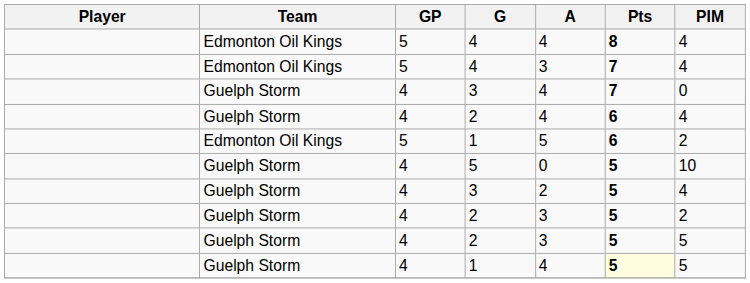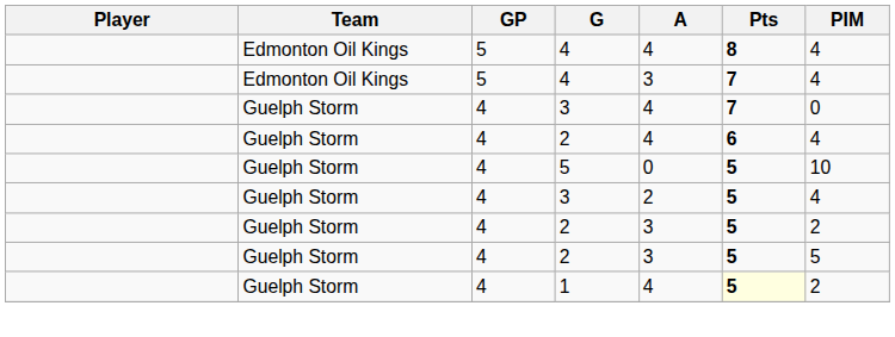 <table class="wikitable sortable">
 <tr>
 <th style="width:12em">Player</th>
 <th style="width:12em">Team</th>
 <th style="width:4em">GP</th>
 <th style="width:4em">G</th>
 <th style="width:4em">A</th>
 <th style="width:4em">Pts</th>
 <th style="width:4em">PIM</th>
 </tr>
 <tr>
 <td></td>
 <td align=left>Edmonton Oil Kings</td>
 <td>5</td>
 <td>4</td>
 <td>4</td>
 <td><strong>8</strong></td>
 <td>4</td>
 </tr>
 <tr>
 <td></td>
 <td align=left>Edmonton Oil Kings</td>
 <td>5</td>
 <td>4</td>
 <td>3</td>
 <td><strong>7</strong></td>
 <td>4</td>
 </tr>
 <tr>
 <td></td>
 <td align=left>Guelph Storm</td>
 <td>4</td>
 <td>3</td>
 <td>4</td>
 <td><strong>7</strong></td>
 <td>0</td>
 </tr>
 <tr>
 <td></td>
 <td align=left>Guelph Storm</td>
 <td>4</td>
 <td>2</td>
 <td>4</td>
 <td><strong>6</strong></td>
 <td>4</td>
 </tr>
 <tr>
 <td></td>
-<td align=left>Edmonton Oil Kings</td>
-<td>5</td>
-<td>1</td>
-<td>5</td>
-<td><strong>6</strong></td>
-<td>2</td>
-</tr>
-<tr>
-<td></td>
 <td align=left>Guelph Storm</td>
 <td>4</td>
 <td>5</td>
 <td>0</td>
 <td><strong>5</strong></td>
 <td>10</td>
 </tr>
 <tr>
 <td></td>
 <td align=left>Guelph Storm</td>
 <td>4</td>
 <td>3</td>
 <td>2</td>
 <td><strong>5</strong></td>
 <td>4</td>
 </tr>
 <tr>
 <td></td>
 <td align=left>Guelph Storm</td>
 <td>4</td>
 <td>2</td>
 <td>3</td>
 <td><strong>5</strong></td>
 <td>2</td>
 </tr>
 <tr>
 <td></td>
 <td align=left>Guelph Storm</td>
 <td>4</td>
 <td>2</td>
 <td>3</td>
 <td><strong>5</strong></td>
 <td>5</td>
 </tr>
 <tr>
 <td></td>
 <td align=left>Guelph Storm</td>
 <td>4</td>
 <td>1</td>
 <td>4</td>
 <td style="background: lightyellow;"><strong>5</strong></td>
-<td>5</td>
+<td>2</td>
 </tr>
 <tr>
 </tr>
 </table>
